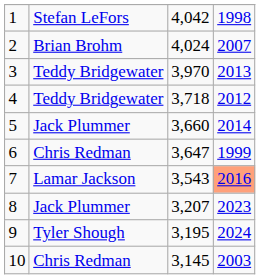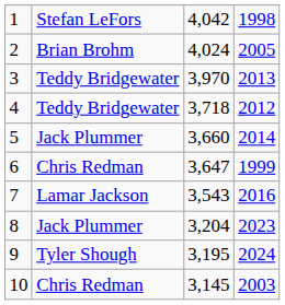 <table class="wikitable">
 <tr>
 </tr>
 <tr>
 <td>1</td>
 <td><a href='#'>Stefan LeFors</a></td>
 <td>4,042</td>
 <td><a href='#'>1998</a></td>
 </tr>
 <tr>
 <td>2</td>
 <td><a href='#'>Brian Brohm</a></td>
 <td>4,024</td>
-<td><a href='#'>2007</a></td>
+<td><a href='#'>2005</a></td>
 </tr>
 <tr>
 <td>3</td>
 <td><a href='#'>Teddy Bridgewater</a></td>
 <td>3,970</td>
 <td><a href='#'>2013</a></td>
 </tr>
 <tr>
 <td>4</td>
 <td><a href='#'>Teddy Bridgewater</a></td>
 <td>3,718</td>
 <td><a href='#'>2012</a></td>
 </tr>
 <tr>
 <td>5</td>
 <td><a href='#'>Jack Plummer</a></td>
 <td>3,660</td>
 <td><a href='#'>2014</a></td>
 </tr>
 <tr>
 <td>6</td>
 <td><a href='#'>Chris Redman</a></td>
 <td>3,647</td>
 <td><a href='#'>1999</a></td>
 </tr>
 <tr>
 <td>7</td>
 <td><a href='#'>Lamar Jackson</a></td>
 <td>3,543</td>
-<td style="background: lightsalmon;"><a href='#'>2016</a></td>
+<td><a href='#'>2016</a></td>
 </tr>
 <tr>
 <td>8</td>
 <td><a href='#'>Jack Plummer</a></td>
-<td>3,207</td>
+<td>3,204</td>
 <td><a href='#'>2023</a></td>
 </tr>
 <tr>
 <td>9</td>
 <td><a href='#'>Tyler Shough</a></td>
 <td>3,195</td>
 <td><a href='#'>2024</a></td>
 </tr>
 <tr>
 <td>10</td>
 <td><a href='#'>Chris Redman</a></td>
 <td>3,145</td>
 <td><a href='#'>2003</a></td>
 </tr>
 </table>
